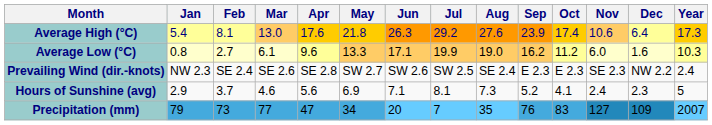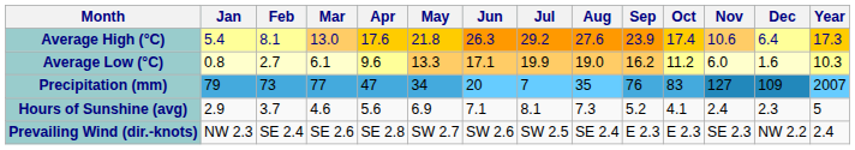 <table class="wikitable">
 <tr style="background: #99CCCC; color:#000080;">
 <th>Month</th>
 <th>Jan</th>
 <th>Feb</th>
 <th>Mar</th>
 <th>Apr</th>
 <th>May</th>
 <th>Jun</th>
 <th>Jul</th>
 <th>Aug</th>
 <th>Sep</th>
 <th>Oct</th>
 <th>Nov</th>
 <th>Dec</th>
 <th>Year</th>
 </tr>
 <tr style="color:#000080;">
 <th style="background: #99CCCC;">Average High (°C)</th>
 <td style="background: #FFFF99;">5.4</td>
 <td style="background: #FFFF99;">8.1</td>
 <td style="background: #FFCC66;">13.0</td>
 <td style="background: #FFCC00;">17.6</td>
 <td style="background: #FFCC00;">21.8</td>
 <td style="background: #FF9900;">26.3</td>
 <td style="background: #FF9900;">29.2</td>
 <td style="background: #FF9900;">27.6</td>
 <td style="background: #FF9900;">23.9</td>
 <td style="background: #FFCC00;">17.4</td>
 <td style="background: #FFCC66;">10.6</td>
 <td style="background: #FFFF99;">6.4</td>
 <td style="background: #FFCC00;">17.3</td>
 </tr>
 <tr style="color:black;">
 <th style="background: #99CCCC; color:#000080;" height="16;">Average Low (°C)</th>
 <td style="background: #FFFFCC;">0.8</td>
 <td style="background: #FFFFCC;">2.7</td>
 <td style="background: #FFFFCC;">6.1</td>
 <td style="background: #FFFF99;">9.6</td>
 <td style="background: #FFCC66;">13.3</td>
 <td style="background: #FFCC66;">17.1</td>
 <td style="background: #FFCC66;">19.9</td>
 <td style="background: #FFCC66;">19.0</td>
 <td style="background: #FFCC66;">16.2</td>
 <td style="background: #FFFF99;">11.2</td>
 <td style="background: #FFFFCC;">6.0</td>
 <td style="background: #FFFFCC;">1.6</td>
 <td style="background: #FFFF99;">10.3</td>
 </tr>
 <tr>
-<th style="background: #99CCCC; color:#000080;">Prevailing Wind (dir.-knots)</th>
-<td>NW 2.3</td>
-<td>SE 2.4</td>
-<td>SE 2.6</td>
-<td>SE 2.8</td>
-<td>SW 2.7</td>
-<td>SW 2.6</td>
-<td>SW 2.5</td>
-<td>SE 2.4</td>
-<td>E 2.3</td>
-<td>E 2.3</td>
-<td>SE 2.3</td>
-<td>NW 2.2</td>
-<td>2.4</td>
+<th style="background: #99CCCC; color:#000080;">Precipitation (mm)</th>
+<td style="background: #44AADD;">79</td>
+<td style="background: #44AADD;">73</td>
+<td style="background: #44AADD;">77</td>
+<td style="background: #44AADD;">47</td>
+<td style="background: #44AADD;">34</td>
+<td style="background: #66CCFF;">20</td>
+<td style="background: #66CCFF;">7</td>
+<td style="background: #66CCFF;">35</td>
+<td style="background: #44AADD;">76</td>
+<td style="background: #44AADD;">83</td>
+<td style="background: #2288BB;">127</td>
+<td style="background: #2288BB;">109</td>
+<td style="background: #66CCFF;">2007</td>
 </tr>
 <tr>
 <th style="background: #99CCCC; color:#000080;">Hours of Sunshine (avg)</th>
 <td>2.9</td>
 <td>3.7</td>
 <td>4.6</td>
 <td>5.6</td>
 <td>6.9</td>
 <td>7.1</td>
 <td>8.1</td>
 <td>7.3</td>
 <td>5.2</td>
 <td>4.1</td>
 <td>2.4</td>
 <td>2.3</td>
 <td>5</td>
 </tr>
 <tr>
-<th style="background: #99CCCC; color:#000080;">Precipitation (mm)</th>
-<td style="background: #44AADD;">79</td>
-<td style="background: #44AADD;">73</td>
-<td style="background: #44AADD;">77</td>
-<td style="background: #44AADD;">47</td>
-<td style="background: #44AADD;">34</td>
-<td style="background: #66CCFF;">20</td>
-<td style="background: #66CCFF;">7</td>
-<td style="background: #66CCFF;">35</td>
-<td style="background: #44AADD;">76</td>
-<td style="background: #44AADD;">83</td>
-<td style="background: #2288BB;">127</td>
-<td style="background: #2288BB;">109</td>
-<td style="background: #66CCFF;">2007</td>
+<th style="background: #99CCCC; color:#000080;">Prevailing Wind (dir.-knots)</th>
+<td>NW 2.3</td>
+<td>SE 2.4</td>
+<td>SE 2.6</td>
+<td>SE 2.8</td>
+<td>SW 2.7</td>
+<td>SW 2.6</td>
+<td>SW 2.5</td>
+<td>SE 2.4</td>
+<td>E 2.3</td>
+<td>E 2.3</td>
+<td>SE 2.3</td>
+<td>NW 2.2</td>
+<td>2.4</td>
 </tr>
 </table>
